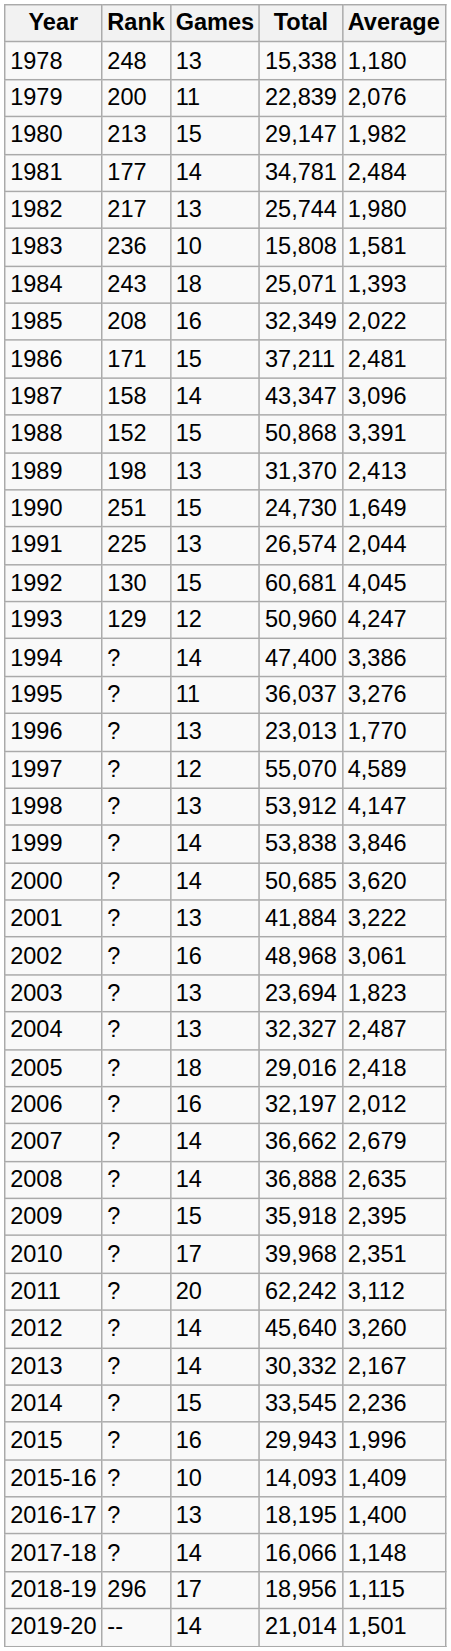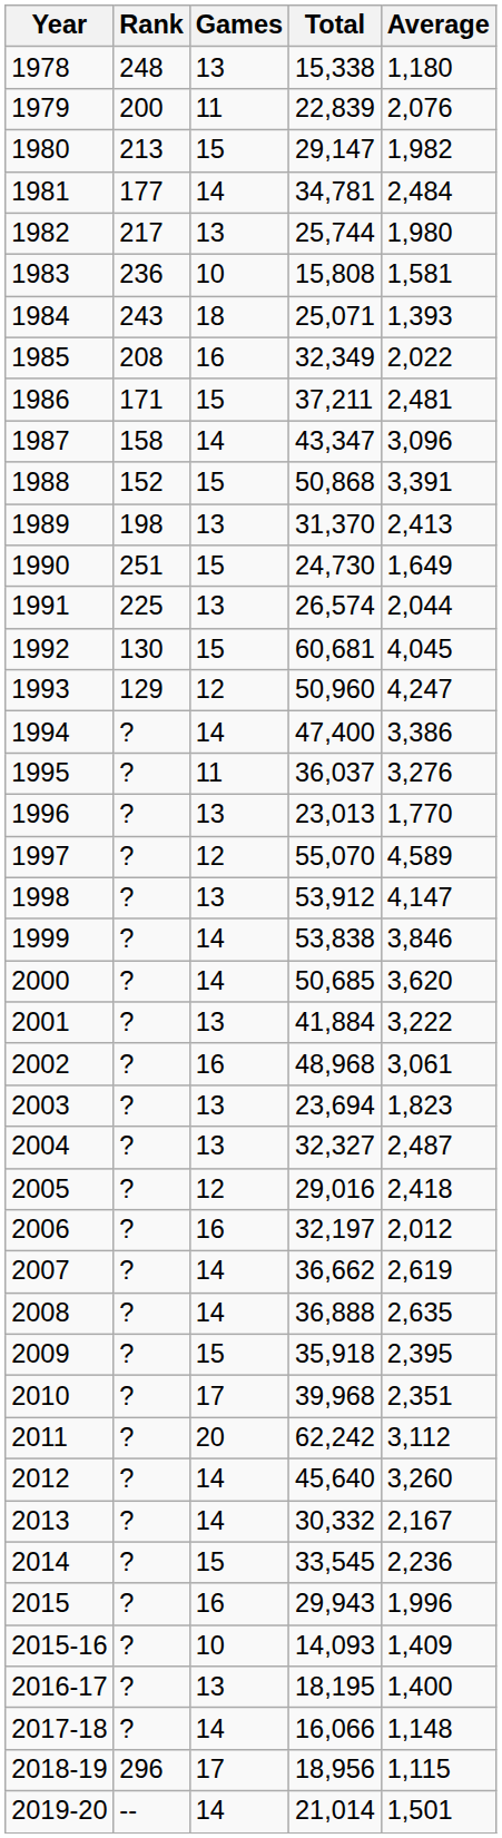 <table class="wikitable sortable sortable">
 <tr>
 <th>Year</th>
 <th>Rank</th>
 <th>Games</th>
 <th>Total</th>
 <th>Average</th>
 </tr>
 <tr>
 <td>1978</td>
 <td>248</td>
 <td>13</td>
 <td>15,338</td>
 <td>1,180</td>
 </tr>
 <tr>
 <td>1979</td>
 <td>200</td>
 <td>11</td>
 <td>22,839</td>
 <td>2,076</td>
 </tr>
 <tr>
 <td>1980</td>
 <td>213</td>
 <td>15</td>
 <td>29,147</td>
 <td>1,982</td>
 </tr>
 <tr>
 <td>1981</td>
 <td>177</td>
 <td>14</td>
 <td>34,781</td>
 <td>2,484</td>
 </tr>
 <tr>
 <td>1982</td>
 <td>217</td>
 <td>13</td>
 <td>25,744</td>
 <td>1,980</td>
 </tr>
 <tr>
 <td>1983</td>
 <td>236</td>
 <td>10</td>
 <td>15,808</td>
 <td>1,581</td>
 </tr>
 <tr>
 <td>1984</td>
 <td>243</td>
 <td>18</td>
 <td>25,071</td>
 <td>1,393</td>
 </tr>
 <tr>
 <td>1985</td>
 <td>208</td>
 <td>16</td>
 <td>32,349</td>
 <td>2,022</td>
 </tr>
 <tr>
 <td>1986</td>
 <td>171</td>
 <td>15</td>
 <td>37,211</td>
 <td>2,481</td>
 </tr>
 <tr>
 <td>1987</td>
 <td>158</td>
 <td>14</td>
 <td>43,347</td>
 <td>3,096</td>
 </tr>
 <tr>
 <td>1988</td>
 <td>152</td>
 <td>15</td>
 <td>50,868</td>
 <td>3,391</td>
 </tr>
 <tr>
 <td>1989</td>
 <td>198</td>
 <td>13</td>
 <td>31,370</td>
 <td>2,413</td>
 </tr>
 <tr>
 <td>1990</td>
 <td>251</td>
 <td>15</td>
 <td>24,730</td>
 <td>1,649</td>
 </tr>
 <tr>
 <td>1991</td>
 <td>225</td>
 <td>13</td>
 <td>26,574</td>
 <td>2,044</td>
 </tr>
 <tr>
 <td>1992</td>
 <td>130</td>
 <td>15</td>
 <td>60,681</td>
 <td>4,045</td>
 </tr>
 <tr>
 <td>1993</td>
 <td>129</td>
 <td>12</td>
 <td>50,960</td>
 <td>4,247</td>
 </tr>
 <tr>
 <td>1994</td>
 <td>?</td>
 <td>14</td>
 <td>47,400</td>
 <td>3,386</td>
 </tr>
 <tr>
 <td>1995</td>
 <td>?</td>
 <td>11</td>
 <td>36,037</td>
 <td>3,276</td>
 </tr>
 <tr>
 <td>1996</td>
 <td>?</td>
 <td>13</td>
 <td>23,013</td>
 <td>1,770</td>
 </tr>
 <tr>
 <td>1997</td>
 <td>?</td>
 <td>12</td>
 <td>55,070</td>
 <td>4,589</td>
 </tr>
 <tr>
 <td>1998</td>
 <td>?</td>
 <td>13</td>
 <td>53,912</td>
 <td>4,147</td>
 </tr>
 <tr>
 <td>1999</td>
 <td>?</td>
 <td>14</td>
 <td>53,838</td>
 <td>3,846</td>
 </tr>
 <tr>
 <td>2000</td>
 <td>?</td>
 <td>14</td>
 <td>50,685</td>
 <td>3,620</td>
 </tr>
 <tr>
 <td>2001</td>
 <td>?</td>
 <td>13</td>
 <td>41,884</td>
 <td>3,222</td>
 </tr>
 <tr>
 <td>2002</td>
 <td>?</td>
 <td>16</td>
 <td>48,968</td>
 <td>3,061</td>
 </tr>
 <tr>
 <td>2003</td>
 <td>?</td>
 <td>13</td>
 <td>23,694</td>
 <td>1,823</td>
 </tr>
 <tr>
 <td>2004</td>
 <td>?</td>
 <td>13</td>
 <td>32,327</td>
 <td>2,487</td>
 </tr>
 <tr>
 <td>2005</td>
 <td>?</td>
-<td>18</td>
+<td>12</td>
 <td>29,016</td>
 <td>2,418</td>
 </tr>
 <tr>
 <td>2006</td>
 <td>?</td>
 <td>16</td>
 <td>32,197</td>
 <td>2,012</td>
 </tr>
 <tr>
 <td>2007</td>
 <td>?</td>
 <td>14</td>
 <td>36,662</td>
-<td>2,679</td>
+<td>2,619</td>
 </tr>
 <tr>
 <td>2008</td>
 <td>?</td>
 <td>14</td>
 <td>36,888</td>
 <td>2,635</td>
 </tr>
 <tr>
 <td>2009</td>
 <td>?</td>
 <td>15</td>
 <td>35,918</td>
 <td>2,395</td>
 </tr>
 <tr>
 <td>2010</td>
 <td>?</td>
 <td>17</td>
 <td>39,968</td>
 <td>2,351</td>
 </tr>
 <tr>
 <td>2011</td>
 <td>?</td>
 <td>20</td>
 <td>62,242</td>
 <td>3,112</td>
 </tr>
 <tr>
 <td>2012</td>
 <td>?</td>
 <td>14</td>
 <td>45,640</td>
 <td>3,260</td>
 </tr>
 <tr>
 <td>2013</td>
 <td>?</td>
 <td>14</td>
 <td>30,332</td>
 <td>2,167</td>
 </tr>
 <tr>
 <td>2014</td>
 <td>?</td>
 <td>15</td>
 <td>33,545</td>
 <td>2,236</td>
 </tr>
 <tr>
 <td>2015</td>
 <td>?</td>
 <td>16</td>
 <td>29,943</td>
 <td>1,996</td>
 </tr>
 <tr>
 <td>2015-16</td>
 <td>?</td>
 <td>10</td>
 <td>14,093</td>
 <td>1,409</td>
 </tr>
 <tr>
 <td>2016-17</td>
 <td>?</td>
 <td>13</td>
 <td>18,195</td>
 <td>1,400</td>
 </tr>
 <tr>
 <td>2017-18 </td>
 <td>?</td>
 <td>14</td>
 <td>16,066</td>
 <td>1,148</td>
 </tr>
 <tr>
 <td>2018-19 </td>
 <td>296</td>
 <td>17</td>
 <td>18,956</td>
 <td>1,115</td>
 </tr>
 <tr>
 <td>2019-20 </td>
 <td>--</td>
 <td>14</td>
 <td>21,014</td>
 <td>1,501</td>
 </tr>
 <tr>
 </tr>
 </table>
